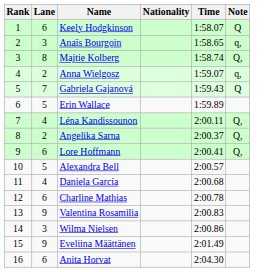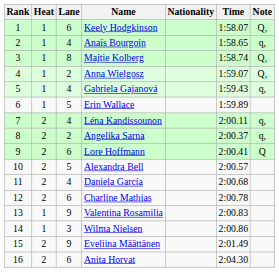 <table class="wikitable sortable" style="text-align:center">
 <tr>
 <th>Rank</th>
+<th>Heat</th>
 <th>Lane</th>
 <th>Name</th>
 <th>Nationality</th>
 <th>Time</th>
 <th>Note</th>
 </tr>
 <tr bgcolor=ccffcc>
 <td>1</td>
+<td>1</td>
 <td>6</td>
 <td align=left><a href='#'>Keely Hodgkinson</a></td>
 <td align=left></td>
 <td>1:58.07</td>
-<td>Q</td>
+<td>Q, </td>
 </tr>
 <tr bgcolor=ccffcc>
 <td>2</td>
-<td>3</td>
+<td>1</td>
+<td>4</td>
 <td align=left><a href='#'>Anaïs Bourgoin</a></td>
 <td align=left></td>
 <td>1:58.65</td>
 <td>q, </td>
 </tr>
 <tr bgcolor=ccffcc>
 <td>3</td>
+<td>1</td>
 <td>8</td>
 <td align=left><a href='#'>Majtie Kolberg</a></td>
 <td align=left></td>
 <td>1:58.74</td>
 <td>Q, </td>
 </tr>
 <tr bgcolor=ddffdd>
 <td>4</td>
+<td>1</td>
 <td>2</td>
 <td align=left><a href='#'>Anna Wielgosz</a></td>
 <td align=left></td>
 <td>1:59.07</td>
-<td>q, </td>
+<td>Q, </td>
 </tr>
 <tr bgcolor=ddffdd>
 <td>5</td>
-<td>7</td>
+<td>1</td>
+<td>4</td>
 <td align=left><a href='#'>Gabriela Gajanová</a></td>
 <td align=left></td>
 <td>1:59.43</td>
-<td>Q</td>
+<td>q, </td>
 </tr>
 <tr>
 <td>6</td>
+<td>1</td>
 <td>5</td>
 <td align=left><a href='#'>Erin Wallace</a></td>
 <td align=left></td>
 <td>1:59.89</td>
 <td></td>
 </tr>
 <tr bgcolor=ccffcc>
 <td>7</td>
+<td>2</td>
 <td>4</td>
 <td align=left><a href='#'>Léna Kandissounon</a></td>
 <td align=left></td>
 <td>2:00.11</td>
-<td>Q, </td>
+<td>q, </td>
 </tr>
 <tr bgcolor=ccffcc>
 <td>8</td>
 <td>2</td>
+<td>2</td>
 <td align=left><a href='#'>Angelika Sarna</a></td>
 <td align=left></td>
 <td>2:00.37</td>
-<td>Q, </td>
+<td>q, </td>
 </tr>
 <tr bgcolor=ccffcc>
 <td>9</td>
+<td>2</td>
 <td>6</td>
 <td align=left><a href='#'>Lore Hoffmann</a></td>
 <td align=left></td>
 <td>2:00.41</td>
-<td>Q, </td>
+<td>Q</td>
 </tr>
 <tr>
 <td>10</td>
+<td>2</td>
 <td>5</td>
 <td align=left><a href='#'>Alexandra Bell</a></td>
 <td align=left></td>
 <td>2:00.57</td>
 <td></td>
 </tr>
 <tr>
 <td>11</td>
+<td>2</td>
 <td>4</td>
 <td align=left><a href='#'>Daniela García</a></td>
 <td align=left></td>
 <td>2:00.68</td>
 <td></td>
 </tr>
 <tr>
 <td>12</td>
+<td>2</td>
 <td>6</td>
 <td align=left><a href='#'>Charline Mathias</a></td>
 <td align=left></td>
 <td>2:00.78</td>
 <td></td>
 </tr>
 <tr>
 <td>13</td>
+<td>1</td>
 <td>9</td>
 <td align=left><a href='#'>Valentina Rosamilia</a></td>
 <td align=left></td>
 <td>2:00.83</td>
 <td></td>
 </tr>
 <tr>
 <td>14</td>
+<td>1</td>
 <td>3</td>
 <td align=left><a href='#'>Wilma Nielsen</a></td>
 <td align=left></td>
 <td>2:00.86</td>
 <td></td>
 </tr>
 <tr>
 <td>15</td>
+<td>2</td>
 <td>9</td>
 <td align=left><a href='#'>Eveliina Määttänen</a></td>
 <td align=left></td>
 <td>2:01.49</td>
 <td></td>
 </tr>
 <tr>
 <td>16</td>
+<td>2</td>
 <td>6</td>
 <td align=left><a href='#'>Anita Horvat</a></td>
 <td align=left></td>
 <td>2:04.30</td>
 <td></td>
 </tr>
 </table>
